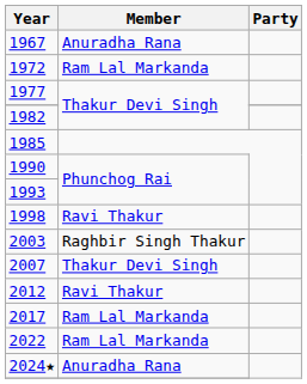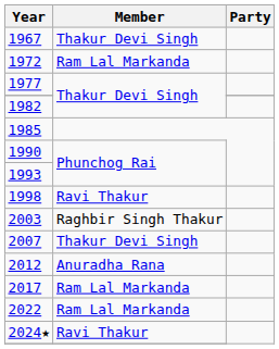 <table class="wikitable sortable">
 <tr>
 <th>Year</th>
 <th>Member</th>
 <th colspan="2">Party</th>
 </tr>
 <tr>
 <td><a href='#'>1967</a></td>
-<td><a href='#'>Anuradha Rana</a></td>
+<td><a href='#'>Thakur Devi Singh</a></td>
 <td></td>
 </tr>
 <tr>
 <td><a href='#'>1972</a></td>
 <td><a href='#'>Ram Lal Markanda</a></td>
 <td></td>
 </tr>
 <tr>
 <td><a href='#'>1977</a></td>
 <td rowspan=3><a href='#'>Thakur Devi Singh</a></td>
 <td></td>
 </tr>
 <tr>
 </tr>
 <tr>
 <td><a href='#'>1982</a></td>
 <td></td>
 </tr>
 <tr>
 <td><a href='#'>1985</a></td>
 </tr>
 <tr>
 <td><a href='#'>1990</a></td>
 <td rowspan=2><a href='#'>Phunchog Rai</a></td>
 </tr>
 <tr>
 <td><a href='#'>1993</a></td>
 </tr>
 <tr>
 <td><a href='#'>1998</a></td>
 <td><a href='#'>Ravi Thakur</a></td>
 <td></td>
 </tr>
 <tr>
 <td><a href='#'>2003</a></td>
 <td>Raghbir Singh Thakur</td>
 <td></td>
 </tr>
 <tr>
 <td><a href='#'>2007</a></td>
 <td><a href='#'>Thakur Devi Singh</a></td>
 <td></td>
 </tr>
 <tr>
 <td><a href='#'>2012</a></td>
-<td><a href='#'>Ravi Thakur</a></td>
+<td><a href='#'>Anuradha Rana</a></td>
 <td></td>
 </tr>
 <tr>
 <td><a href='#'>2017</a></td>
 <td><a href='#'>Ram Lal Markanda</a></td>
 <td></td>
 </tr>
 <tr>
 <td><a href='#'>2022</a></td>
 <td><a href='#'>Ram Lal Markanda</a></td>
 <td></td>
 </tr>
 <tr>
 <td><a href='#'>2024</a>★</td>
-<td><a href='#'>Anuradha Rana</a></td>
+<td><a href='#'>Ravi Thakur</a></td>
 </tr>
 <tr>
 </tr>
 </table>
